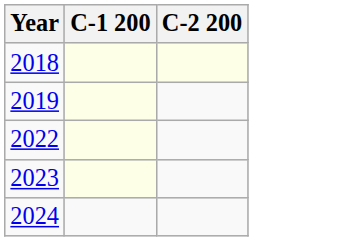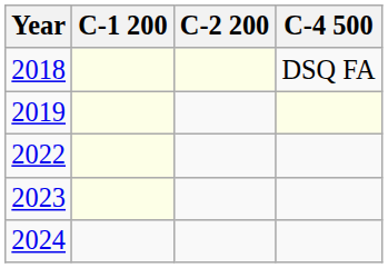 <table class="wikitable" style="text-align:center;">
 <tr>
 <th>Year</th>
 <th class="unsortable">C-1 200</th>
 <th class="unsortable">C-2 200</th>
+<th class="unsortable">C-4 500</th>
 </tr>
 <tr>
 <td><a href='#'>2018</a></td>
 <td style="background:#fdffe7"></td>
 <td style="background:#fdffe7"></td>
+<td>DSQ FA</td>
 </tr>
 <tr>
 <td><a href='#'>2019</a></td>
 <td style="background:#fdffe7"></td>
 <td></td>
+<td style="background:#fdffe7"></td>
 </tr>
 <tr>
 <td><a href='#'>2022</a></td>
 <td style="background:#fdffe7"></td>
+<td></td>
 <td></td>
 </tr>
 <tr>
 <td><a href='#'>2023</a></td>
 <td style="background:#fdffe7"></td>
 <td></td>
+<td></td>
 </tr>
 <tr>
 <td><a href='#'>2024</a></td>
 <td></td>
 <td></td>
+<td></td>
 </tr>
 </table>
